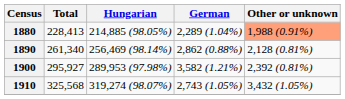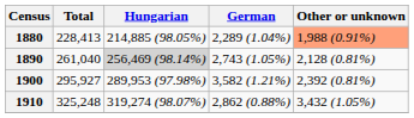 <table class="wikitable">
 <tr>
 <th>Census</th>
 <th>Total</th>
 <th><a href='#'>Hungarian</a></th>
 <th><a href='#'>German</a></th>
 <th>Other or unknown</th>
 </tr>
 <tr>
 <th>1880</th>
 <td>228,413</td>
 <td>214,885 <em>(98.05%)</em></td>
 <td>2,289 <em>(1.04%)</em></td>
 <td style="background: lightsalmon;">1,988 <em>(0.91%)</em></td>
 </tr>
 <tr>
 <th>1890</th>
-<td>261,340</td>
-<td>256,469 <em>(98.14%)</em></td>
-<td>2,862 <em>(0.88%)</em></td>
+<td>261,040</td>
+<td style="background: lightgrey;">256,469 <em>(98.14%)</em></td>
+<td>2,743 <em>(1.05%)</em></td>
 <td>2,128 <em>(0.81%)</em></td>
 </tr>
 <tr>
 <th>1900</th>
 <td>295,927</td>
 <td>289,953 <em>(97.98%)</em></td>
 <td>3,582 <em>(1.21%)</em></td>
 <td>2,392 <em>(0.81%)</em></td>
 </tr>
 <tr>
 <th>1910</th>
-<td>325,568</td>
+<td>325,248</td>
 <td>319,274 <em>(98.07%)</em></td>
-<td>2,743 <em>(1.05%)</em></td>
+<td>2,862 <em>(0.88%)</em></td>
 <td>3,432 <em>(1.05%)</em></td>
 </tr>
 <tr>
 </tr>
 </table>
